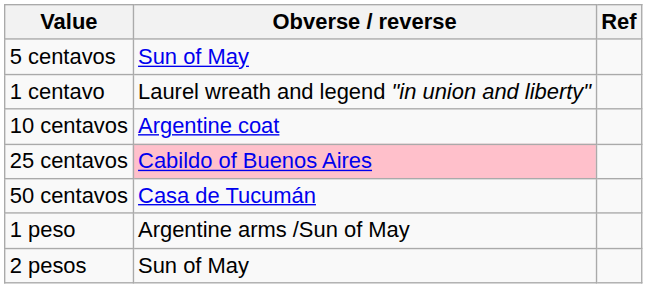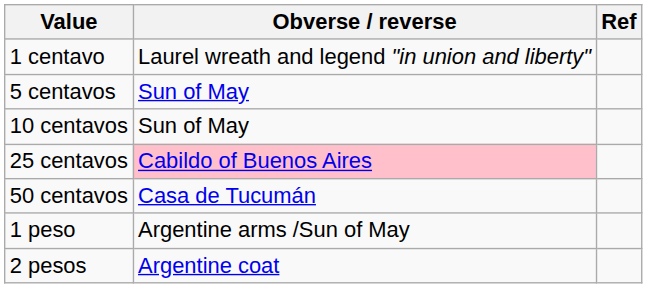 <table class="wikitable">
 <tr>
 <th>Value</th>
 <th>Obverse / reverse</th>
 <th>Ref</th>
 </tr>
 <tr>
+<td>1 centavo</td>
+<td>Laurel wreath and legend <em>"in union and liberty"</em></td>
+<td></td>
+</tr>
+<tr>
 <td>5 centavos</td>
 <td><a href='#'>Sun of May</a></td>
 <td></td>
 </tr>
 <tr>
-<td>1 centavo</td>
-<td>Laurel wreath and legend <em>"in union and liberty"</em></td>
-<td></td>
-</tr>
-<tr>
 <td>10 centavos</td>
-<td><a href='#'>Argentine coat</a></td>
+<td>Sun of May</td>
 <td></td>
 </tr>
 <tr>
 <td>25 centavos</td>
 <td style="background: pink;"><a href='#'>Cabildo of Buenos Aires</a></td>
 <td></td>
 </tr>
 <tr>
 <td>50 centavos</td>
 <td><a href='#'>Casa de Tucumán</a></td>
 <td></td>
 </tr>
 <tr>
 <td>1 peso</td>
 <td>Argentine arms /Sun of May</td>
 <td></td>
 </tr>
 <tr>
 <td>2 pesos</td>
-<td>Sun of May</td>
+<td><a href='#'>Argentine coat</a></td>
 <td></td>
 </tr>
 </table>
